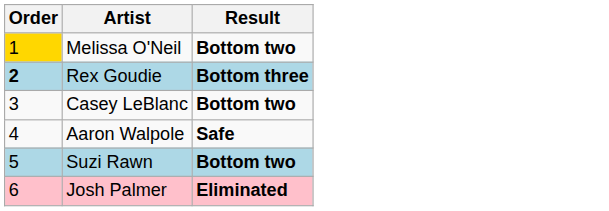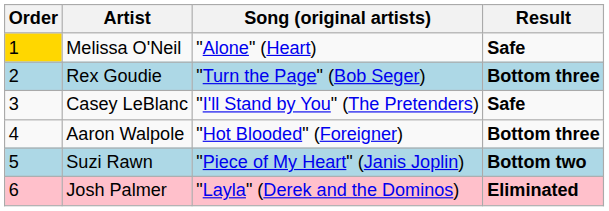 <table class=wikitable>
 <tr>
 <th>Order</th>
 <th>Artist</th>
+<th>Song (original artists)</th>
 <th>Result</th>
 </tr>
 <tr>
 <td style="background: gold;">1</td>
 <td>Melissa O'Neil</td>
-<td><strong>Bottom two</strong></td>
+<td>"<a href='#'>Alone</a>" (<a href='#'>Heart</a>)</td>
+<td><strong>Safe</strong></td>
 </tr>
 <tr style="background:lightblue;">
-<td><strong>2</strong></td>
+<td>2</td>
 <td>Rex Goudie</td>
+<td>"<a href='#'>Turn the Page</a>" (<a href='#'>Bob Seger</a>)</td>
 <td><strong>Bottom three</strong></td>
 </tr>
 <tr>
 <td>3</td>
 <td>Casey LeBlanc</td>
-<td><strong>Bottom two</strong></td>
+<td>"<a href='#'>I'll Stand by You</a>" (<a href='#'>The Pretenders</a>)</td>
+<td><strong>Safe</strong></td>
 </tr>
 <tr>
 <td>4</td>
 <td>Aaron Walpole</td>
-<td><strong>Safe</strong></td>
+<td>"<a href='#'>Hot Blooded</a>" (<a href='#'>Foreigner</a>)</td>
+<td><strong>Bottom three</strong></td>
 </tr>
 <tr style="background:lightblue;">
 <td>5</td>
 <td>Suzi Rawn</td>
+<td>"<a href='#'>Piece of My Heart</a>" (<a href='#'>Janis Joplin</a>)</td>
 <td><strong>Bottom two</strong></td>
 </tr>
 <tr style="background:pink;">
 <td>6</td>
 <td>Josh Palmer</td>
+<td>"<a href='#'>Layla</a>" (<a href='#'>Derek and the Dominos</a>)</td>
 <td><strong>Eliminated</strong></td>
 </tr>
 </table>
